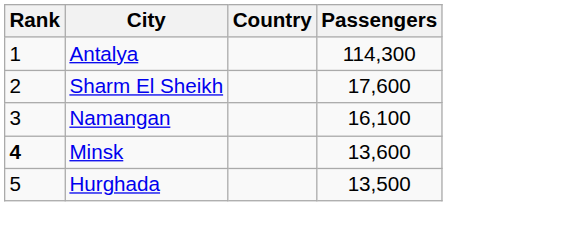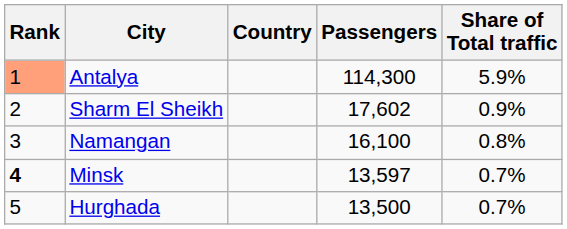 <table class="wikitable sortable">
 <tr>
 <th>Rank</th>
 <th>City</th>
 <th>Country</th>
 <th>Passengers</th>
+<th>Share of<br>Total traffic</th>
 </tr>
 <tr>
-<td>1</td>
+<td style="background: lightsalmon;">1</td>
 <td><a href='#'>Antalya</a></td>
 <td></td>
 <td align=center>114,300</td>
+<td align=center>5.9%</td>
 </tr>
 <tr>
 <td>2</td>
 <td><a href='#'>Sharm El Sheikh</a></td>
 <td></td>
-<td align=center>17,600</td>
+<td align=center>17,602</td>
+<td align=center>0.9%</td>
 </tr>
 <tr>
 <td>3</td>
 <td><a href='#'>Namangan</a></td>
 <td></td>
 <td align=center>16,100</td>
+<td align=center>0.8%</td>
 </tr>
 <tr>
 <td><strong>4</strong></td>
 <td><a href='#'>Minsk</a></td>
 <td></td>
-<td align=center>13,600</td>
+<td align=center>13,597</td>
+<td align=center>0.7%</td>
 </tr>
 <tr>
 <td>5</td>
 <td><a href='#'>Hurghada</a></td>
 <td></td>
 <td align=center>13,500</td>
+<td align=center>0.7%</td>
 </tr>
 </table>
